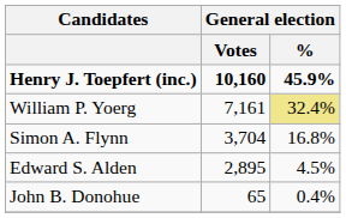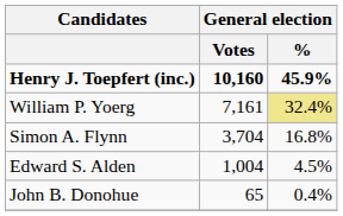 <table class=wikitable>
 <tr>
 <th colspan=1><strong>Candidates</strong></th>
 <th colspan=2><strong>General election</strong></th>
 </tr>
 <tr>
 <th></th>
 <th>Votes</th>
 <th>%</th>
 </tr>
 <tr>
 <td><strong>Henry J. Toepfert (inc.)</strong></td>
 <td align="right"><strong>10,160</strong></td>
 <td align="right"><strong>45.9%</strong></td>
 </tr>
 <tr>
 <td>William P. Yoerg</td>
 <td align="right">7,161</td>
 <td align="right" style="background: khaki;">32.4%</td>
 </tr>
 <tr>
 <td>Simon A. Flynn</td>
 <td align="right">3,704</td>
 <td align="right">16.8%</td>
 </tr>
 <tr>
 <td>Edward S. Alden</td>
-<td align="right">2,895</td>
+<td align="right">1,004</td>
 <td align="right">4.5%</td>
 </tr>
 <tr>
 <td>John B. Donohue</td>
 <td align="right">65</td>
 <td align="right">0.4%</td>
 </tr>
 <tr>
 </tr>
 </table>
